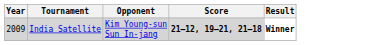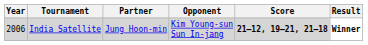 <table class="sortable wikitable" style="font-size: 90%;">
 <tr>
 <th>Year</th>
 <th>Tournament</th>
+<th>Partner</th>
 <th>Opponent</th>
 <th>Score</th>
 <th>Result</th>
 </tr>
 <tr style="background:#D5D5D5">
-<td align="center">2009</td>
+<td align="center">2006</td>
 <td align="left"><a href='#'>India Satellite</a></td>
+<td align="left"> <a href='#'>Jung Hoon-min</a></td>
 <td align="left"> <a href='#'>Kim Young-sun</a> <br>  <a href='#'>Sun In-jang</a></td>
 <td align="left"><strong>21–12, 19–21, 21–18</strong></td>
 <td style="text-align:left; background:white"> <strong>Winner</strong></td>
 </tr>
 </table>
